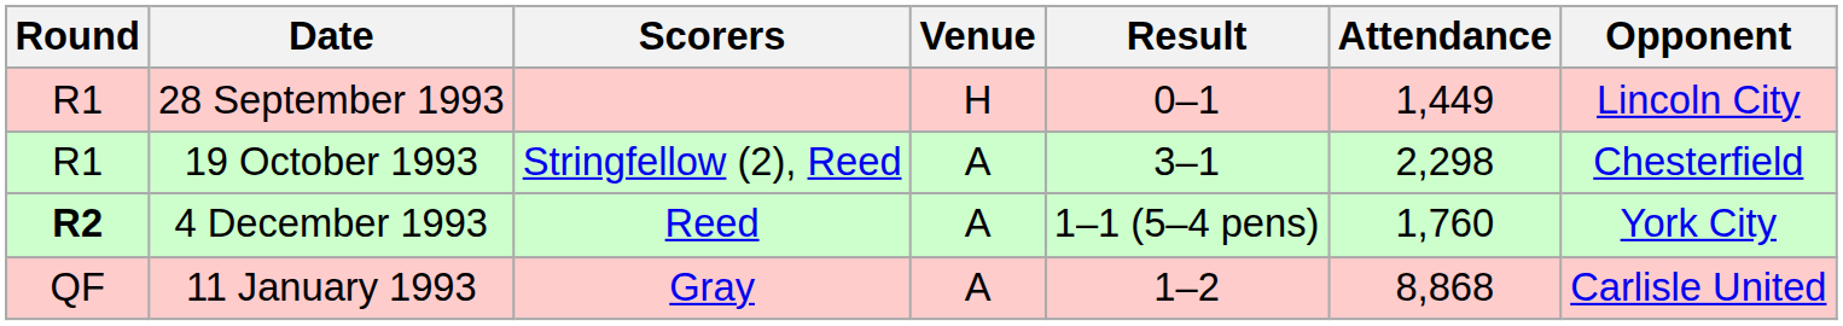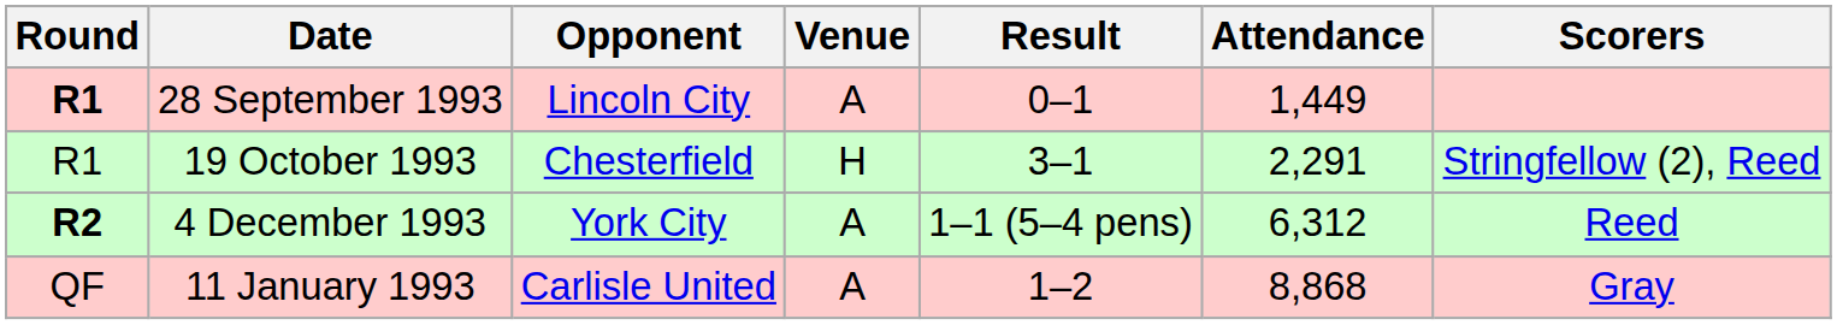 <table class="wikitable" style="font-size:100%; text-align:center">
 <tr>
 <th>Round</th>
 <th>Date</th>
-<th>Scorers</th>
+<th>Opponent</th>
 <th>Venue</th>
 <th>Result</th>
 <th>Attendance</th>
-<th>Opponent</th>
+<th>Scorers</th>
 </tr>
 <tr style="background-color: #FFCCCC;">
-<td>R1</td>
+<td><strong>R1</strong></td>
 <td>28 September 1993</td>
-<td></td>
-<td>H</td>
+<td><a href='#'>Lincoln City</a></td>
+<td>A</td>
 <td>0–1</td>
 <td>1,449</td>
-<td><a href='#'>Lincoln City</a></td>
+<td></td>
 </tr>
 <tr style="background-color: #CCFFCC;">
 <td>R1</td>
 <td>19 October 1993</td>
+<td><a href='#'>Chesterfield</a></td>
+<td>H</td>
+<td>3–1</td>
+<td>2,291</td>
 <td><a href='#'>Stringfellow</a> (2), <a href='#'>Reed</a></td>
-<td>A</td>
-<td>3–1</td>
-<td>2,298</td>
-<td><a href='#'>Chesterfield</a></td>
 </tr>
 <tr style="background-color: #CCFFCC;">
 <td><strong>R2</strong></td>
 <td>4 December 1993</td>
-<td><a href='#'>Reed</a></td>
+<td><a href='#'>York City</a></td>
 <td>A</td>
 <td>1–1 (5–4 pens)</td>
-<td>1,760</td>
-<td><a href='#'>York City</a></td>
+<td>6,312</td>
+<td><a href='#'>Reed</a></td>
 </tr>
 <tr style="background-color: #FFCCCC;">
 <td>QF</td>
 <td>11 January 1993</td>
-<td><a href='#'>Gray</a></td>
+<td><a href='#'>Carlisle United</a></td>
 <td>A</td>
 <td>1–2</td>
 <td>8,868</td>
-<td><a href='#'>Carlisle United</a></td>
+<td><a href='#'>Gray</a></td>
 </tr>
 </table>
